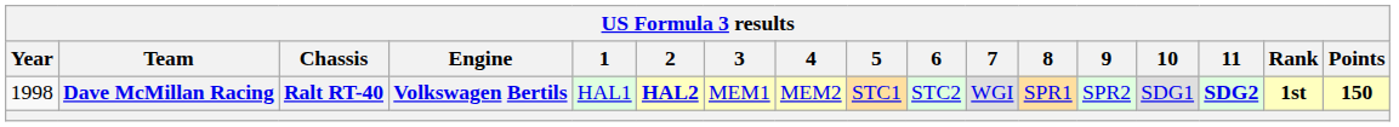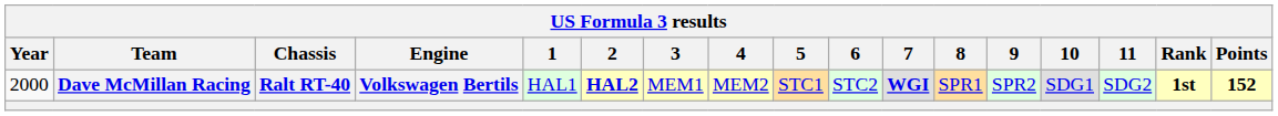 <table class="wikitable" style="text-align:center; font-size:90%">
 <tr>
 <th colspan=45><a href='#'>US Formula 3</a> results</th>
 </tr>
 <tr>
 <th>Year</th>
 <th>Team</th>
 <th>Chassis</th>
 <th>Engine</th>
 <th>1</th>
 <th>2</th>
 <th>3</th>
 <th>4</th>
 <th>5</th>
 <th>6</th>
 <th>7</th>
 <th>8</th>
 <th>9</th>
 <th>10</th>
 <th>11</th>
 <th>Rank</th>
 <th>Points</th>
 </tr>
 <tr>
-<td>1998</td>
+<td>2000</td>
 <th><a href='#'>Dave McMillan Racing</a></th>
 <th><a href='#'>Ralt RT-40</a></th>
 <th><a href='#'>Volkswagen</a> <a href='#'>Bertils</a></th>
 <td style="background:#DFFFDF;"><a href='#'>HAL1</a><br></td>
 <td style="background:#FFFFBF;"><strong><a href='#'>HAL2</a><br></strong></td>
 <td style="background:#FFFFBF;"><a href='#'>MEM1</a><br></td>
 <td style="background:#FFFFBF;"><a href='#'>MEM2</a><br></td>
 <td style="background:#FFDF9F;"><a href='#'>STC1</a><br></td>
 <td style="background:#DFFFDF;"><a href='#'>STC2</a><br></td>
-<td style="background:#DFDFDF;"><a href='#'>WGI</a><br></td>
+<td style="background:#DFDFDF;"><strong><a href='#'>WGI</a><br></strong></td>
 <td style="background:#FFDF9F;"><a href='#'>SPR1</a><br></td>
 <td style="background:#DFFFDF;"><a href='#'>SPR2</a><br></td>
 <td style="background:#DFDFDF;"><a href='#'>SDG1</a><br></td>
-<td style="background:#DFFFDF;"><strong><a href='#'>SDG2</a><br></strong></td>
+<td style="background:#DFFFDF;"><a href='#'>SDG2</a><br></td>
 <td style="background:#FFFFBF;"><strong>1st</strong></td>
-<td style="background:#FFFFBF;"><strong>150</strong></td>
+<td style="background:#FFFFBF;"><strong>152</strong></td>
 </tr>
 <tr>
 <th colspan="17"></th>
 </tr>
 </table>
